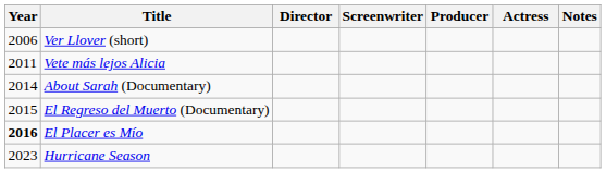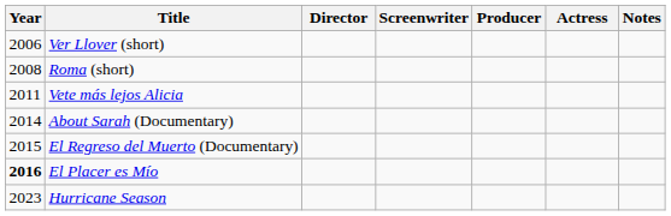 <table class="wikitable sortable">
 <tr>
 <th>Year</th>
 <th>Title</th>
 <th width=65>Director</th>
 <th width=65>Screenwriter</th>
 <th width=65>Producer</th>
 <th width=65>Actress</th>
 <th class="unsortable">Notes</th>
 </tr>
 <tr>
 <td>2006</td>
 <td><em><a href='#'>Ver Llover</a></em> (short)</td>
+<td></td>
+<td></td>
+<td></td>
+<td></td>
+<td></td>
+</tr>
+<tr>
+<td>2008</td>
+<td><em><a href='#'>Roma</a></em> (short)</td>
 <td></td>
 <td></td>
 <td></td>
 <td></td>
 <td></td>
 </tr>
 <tr>
 <td>2011</td>
 <td><em><a href='#'>Vete más lejos Alicia</a></em></td>
 <td></td>
 <td></td>
 <td></td>
 <td></td>
 <td></td>
 </tr>
 <tr>
 <td>2014</td>
 <td><em><a href='#'>About Sarah</a></em> (Documentary)</td>
 <td></td>
 <td></td>
 <td></td>
 <td></td>
 <td></td>
 </tr>
 <tr>
 <td>2015</td>
 <td><em><a href='#'>El Regreso del Muerto</a></em> (Documentary)</td>
 <td></td>
 <td></td>
 <td></td>
 <td></td>
 <td></td>
 </tr>
 <tr>
 <td><strong>2016</strong></td>
 <td><em><a href='#'>El Placer es Mío</a></em></td>
 <td></td>
 <td></td>
 <td></td>
 <td></td>
 <td></td>
 </tr>
 <tr>
 <td>2023</td>
 <td><em><a href='#'>Hurricane Season</a></em></td>
 <td></td>
 <td></td>
 <td></td>
 <td></td>
 <td></td>
 </tr>
 </table>
